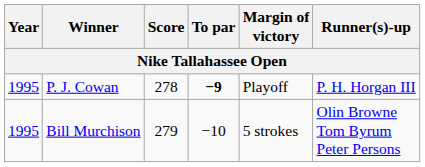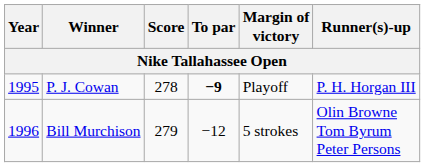 <table class=wikitable style=font-size:95%>
 <tr>
 <th>Year</th>
 <th>Winner</th>
 <th>Score</th>
 <th>To par</th>
 <th>Margin of<br>victory</th>
 <th>Runner(s)-up</th>
 </tr>
 <tr>
 <th colspan=7>Nike Tallahassee Open</th>
 </tr>
 <tr>
 <td><a href='#'>1995</a></td>
 <td> <a href='#'>P. J. Cowan</a></td>
 <td align=center>278</td>
 <td align=center><strong>−9</strong></td>
 <td>Playoff</td>
 <td> <a href='#'>P. H. Horgan III</a></td>
 </tr>
 <tr>
-<td><a href='#'>1995</a></td>
+<td><a href='#'>1996</a></td>
 <td> <a href='#'>Bill Murchison</a></td>
 <td align=center>279</td>
-<td align=center>−10</td>
+<td align=center>−12</td>
 <td>5 strokes</td>
 <td> <a href='#'>Olin Browne</a><br> <a href='#'>Tom Byrum</a><br> <a href='#'>Peter Persons</a></td>
 </tr>
 </table>
